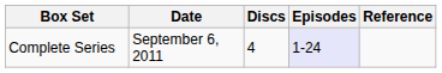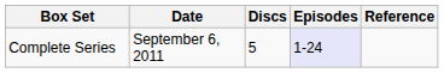 <table class="wikitable">
 <tr>
 <th style="width: 130px;">Box Set</th>
 <th style="width: 120px;">Date</th>
 <th>Discs</th>
 <th>Episodes</th>
 <th>Reference</th>
 </tr>
 <tr>
 <td>Complete Series</td>
 <td>September 6, 2011</td>
-<td>4</td>
+<td>5</td>
 <td style="background: lavender;">1-24</td>
 <td></td>
 </tr>
 </table>
